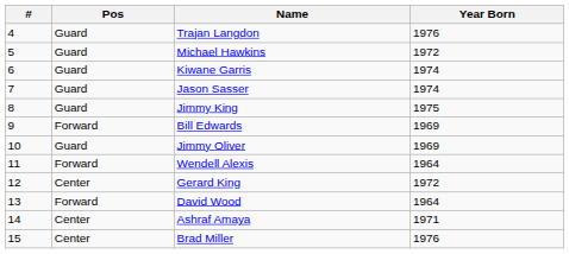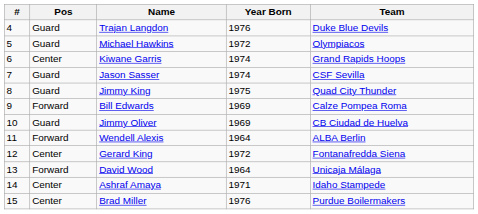 <table class="wikitable" width=60%>
 <tr>
 <th>#</th>
 <th>Pos</th>
 <th>Name</th>
 <th>Year Born</th>
+<th>Team</th>
 </tr>
 <tr>
 <td>4</td>
 <td>Guard</td>
 <td><a href='#'>Trajan Langdon</a></td>
 <td>1976</td>
+<td> <a href='#'>Duke Blue Devils</a></td>
 </tr>
 <tr>
 <td>5</td>
 <td>Guard</td>
 <td><a href='#'>Michael Hawkins</a></td>
 <td>1972</td>
+<td> <a href='#'>Olympiacos</a></td>
 </tr>
 <tr>
 <td>6</td>
-<td>Guard</td>
+<td>Center</td>
 <td><a href='#'>Kiwane Garris</a></td>
 <td>1974</td>
+<td> <a href='#'>Grand Rapids Hoops</a></td>
 </tr>
 <tr>
 <td>7</td>
 <td>Guard</td>
 <td><a href='#'>Jason Sasser</a></td>
 <td>1974</td>
+<td> <a href='#'>CSF Sevilla</a></td>
 </tr>
 <tr>
 <td>8</td>
 <td>Guard</td>
 <td><a href='#'>Jimmy King</a></td>
 <td>1975</td>
+<td> <a href='#'>Quad City Thunder</a></td>
 </tr>
 <tr>
 <td>9</td>
 <td>Forward</td>
 <td><a href='#'>Bill Edwards</a></td>
 <td>1969</td>
+<td> <a href='#'>Calze Pompea Roma</a></td>
 </tr>
 <tr>
 <td>10</td>
 <td>Guard</td>
 <td><a href='#'>Jimmy Oliver</a></td>
 <td>1969</td>
+<td> <a href='#'>CB Ciudad de Huelva</a></td>
 </tr>
 <tr>
 <td>11</td>
 <td>Forward</td>
 <td><a href='#'>Wendell Alexis</a></td>
 <td>1964</td>
+<td> <a href='#'>ALBA Berlin</a></td>
 </tr>
 <tr>
 <td>12</td>
 <td>Center</td>
 <td><a href='#'>Gerard King</a></td>
 <td>1972</td>
+<td> <a href='#'>Fontanafredda Siena</a></td>
 </tr>
 <tr>
 <td>13</td>
 <td>Forward</td>
 <td><a href='#'>David Wood</a></td>
 <td>1964</td>
+<td> <a href='#'>Unicaja Málaga</a></td>
 </tr>
 <tr>
 <td>14</td>
 <td>Center</td>
 <td><a href='#'>Ashraf Amaya</a></td>
 <td>1971</td>
+<td> <a href='#'>Idaho Stampede</a></td>
 </tr>
 <tr>
 <td>15</td>
 <td>Center</td>
 <td><a href='#'>Brad Miller</a></td>
 <td>1976</td>
+<td> <a href='#'>Purdue Boilermakers</a></td>
 </tr>
 </table>
